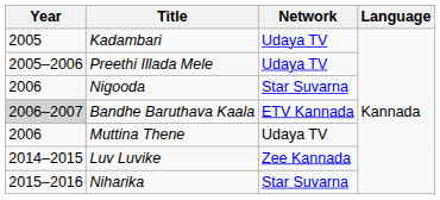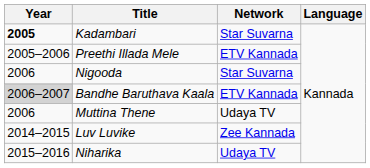 <table class="wikitable sortable">
 <tr>
 <th>Year</th>
 <th>Title</th>
 <th>Network</th>
 <th>Language</th>
 </tr>
 <tr>
-<td>2005</td>
+<td><strong>2005</strong></td>
 <td><em>Kadambari</em></td>
-<td><a href='#'>Udaya TV</a></td>
+<td><a href='#'>Star Suvarna</a></td>
 <td rowspan="7">Kannada</td>
 </tr>
 <tr>
 <td>2005–2006</td>
 <td><em>Preethi Illada Mele</em></td>
-<td><a href='#'>Udaya TV</a></td>
+<td><a href='#'>ETV Kannada</a></td>
 </tr>
 <tr>
 <td>2006</td>
 <td><em>Nigooda</em></td>
 <td><a href='#'>Star Suvarna</a></td>
 </tr>
 <tr>
 <td style="background: lightgrey;">2006–2007</td>
 <td><em>Bandhe Baruthava Kaala</em></td>
 <td><a href='#'>ETV Kannada</a></td>
 </tr>
 <tr>
 <td>2006</td>
 <td><em>Muttina Thene</em></td>
 <td>Udaya TV</td>
 </tr>
 <tr>
 <td>2014–2015</td>
 <td><em>Luv Luvike</em></td>
 <td><a href='#'>Zee Kannada</a></td>
 </tr>
 <tr>
 <td>2015–2016</td>
 <td><em>Niharika</em></td>
-<td><a href='#'>Star Suvarna</a></td>
+<td><a href='#'>Udaya TV</a></td>
 </tr>
 </table>
